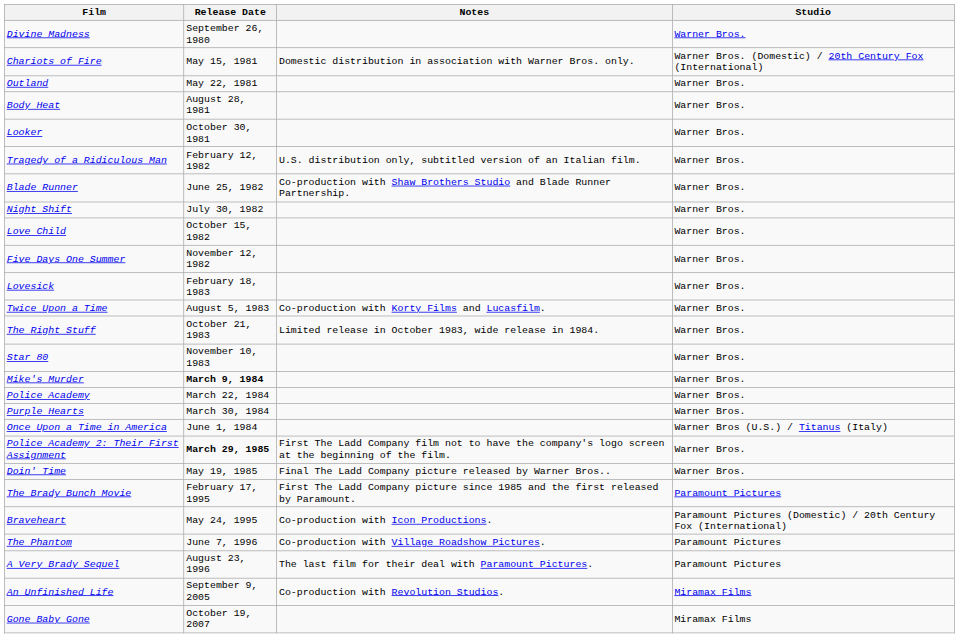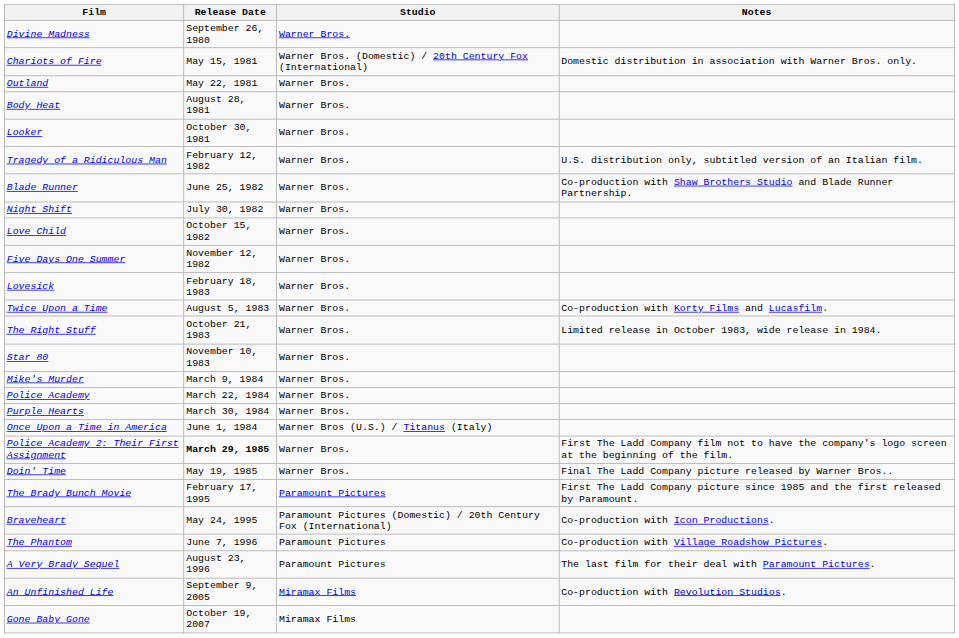 <table class="wikitable sortable">
 <tr>
 <th>Film</th>
 <th>Release Date</th>
+<th>Studio</th>
 <th>Notes</th>
-<th>Studio</th>
 </tr>
 <tr>
 <td><em><a href='#'>Divine Madness</a></em></td>
 <td>September 26, 1980</td>
+<td><a href='#'>Warner Bros.</a></td>
 <td></td>
-<td><a href='#'>Warner Bros.</a></td>
 </tr>
 <tr>
 <td><em><a href='#'>Chariots of Fire</a></em></td>
 <td>May 15, 1981</td>
+<td>Warner Bros. (Domestic) / <a href='#'>20th Century Fox</a> (International)</td>
 <td>Domestic distribution in association with Warner Bros. only.</td>
-<td>Warner Bros. (Domestic) / <a href='#'>20th Century Fox</a> (International)</td>
 </tr>
 <tr>
 <td><em><a href='#'>Outland</a></em></td>
 <td>May 22, 1981</td>
+<td>Warner Bros.</td>
 <td></td>
-<td>Warner Bros.</td>
 </tr>
 <tr>
 <td><em><a href='#'>Body Heat</a></em></td>
 <td>August 28, 1981</td>
+<td>Warner Bros.</td>
 <td></td>
-<td>Warner Bros.</td>
 </tr>
 <tr>
 <td><em><a href='#'>Looker</a></em></td>
 <td>October 30, 1981</td>
+<td>Warner Bros.</td>
 <td></td>
-<td>Warner Bros.</td>
 </tr>
 <tr>
 <td><em><a href='#'>Tragedy of a Ridiculous Man</a></em></td>
 <td>February 12, 1982</td>
+<td>Warner Bros.</td>
 <td>U.S. distribution only, subtitled version of an Italian film.</td>
-<td>Warner Bros.</td>
 </tr>
 <tr>
 <td><em><a href='#'>Blade Runner</a></em></td>
 <td>June 25, 1982</td>
+<td>Warner Bros.</td>
 <td>Co-production with <a href='#'>Shaw Brothers Studio</a> and Blade Runner Partnership.</td>
-<td>Warner Bros.</td>
 </tr>
 <tr>
 <td><em><a href='#'>Night Shift</a></em></td>
 <td>July 30, 1982</td>
+<td>Warner Bros.</td>
 <td></td>
-<td>Warner Bros.</td>
 </tr>
 <tr>
 <td><em><a href='#'>Love Child</a></em></td>
 <td>October 15, 1982</td>
+<td>Warner Bros.</td>
 <td></td>
-<td>Warner Bros.</td>
 </tr>
 <tr>
 <td><em><a href='#'>Five Days One Summer</a></em></td>
 <td>November 12, 1982</td>
+<td>Warner Bros.</td>
 <td></td>
-<td>Warner Bros.</td>
 </tr>
 <tr>
 <td><em><a href='#'>Lovesick</a></em></td>
 <td>February 18, 1983</td>
+<td>Warner Bros.</td>
 <td></td>
-<td>Warner Bros.</td>
 </tr>
 <tr>
 <td><em><a href='#'>Twice Upon a Time</a></em></td>
 <td>August 5, 1983</td>
+<td>Warner Bros.</td>
 <td>Co-production with <a href='#'>Korty Films</a> and <a href='#'>Lucasfilm</a>.</td>
-<td>Warner Bros.</td>
 </tr>
 <tr>
 <td><em><a href='#'>The Right Stuff</a></em></td>
 <td>October 21, 1983</td>
+<td>Warner Bros.</td>
 <td>Limited release in October 1983, wide release in 1984.</td>
-<td>Warner Bros.</td>
 </tr>
 <tr>
 <td><em><a href='#'>Star 80</a></em></td>
 <td>November 10, 1983</td>
+<td>Warner Bros.</td>
 <td></td>
-<td>Warner Bros.</td>
 </tr>
 <tr>
 <td><em><a href='#'>Mike's Murder</a></em></td>
-<td><strong>March 9, 1984</strong></td>
+<td>March 9, 1984</td>
+<td>Warner Bros.</td>
 <td></td>
-<td>Warner Bros.</td>
 </tr>
 <tr>
 <td><em><a href='#'>Police Academy</a></em></td>
 <td>March 22, 1984</td>
+<td>Warner Bros.</td>
 <td></td>
-<td>Warner Bros.</td>
 </tr>
 <tr>
 <td><em><a href='#'>Purple Hearts</a></em></td>
 <td>March 30, 1984</td>
+<td>Warner Bros.</td>
 <td></td>
-<td>Warner Bros.</td>
 </tr>
 <tr>
 <td><em><a href='#'>Once Upon a Time in America</a></em></td>
 <td>June 1, 1984</td>
+<td>Warner Bros (U.S.) / <a href='#'>Titanus</a> (Italy)</td>
 <td></td>
-<td>Warner Bros (U.S.) / <a href='#'>Titanus</a> (Italy)</td>
 </tr>
 <tr>
 <td><em><a href='#'>Police Academy 2: Their First Assignment</a></em></td>
 <td><strong>March 29, 1985</strong></td>
+<td>Warner Bros.</td>
 <td>First The Ladd Company film not to have the company's logo screen at the beginning of the film.</td>
-<td>Warner Bros.</td>
 </tr>
 <tr>
 <td><em><a href='#'>Doin' Time</a></em></td>
 <td>May 19, 1985</td>
+<td>Warner Bros.</td>
 <td>Final The Ladd Company picture released by Warner Bros..</td>
-<td>Warner Bros.</td>
 </tr>
 <tr>
 <td><em><a href='#'>The Brady Bunch Movie</a></em></td>
 <td>February 17, 1995</td>
+<td><a href='#'>Paramount Pictures</a></td>
 <td>First The Ladd Company picture since 1985 and the first released by Paramount.</td>
-<td><a href='#'>Paramount Pictures</a></td>
 </tr>
 <tr>
 <td><em><a href='#'>Braveheart</a></em></td>
 <td>May 24, 1995</td>
+<td>Paramount Pictures (Domestic) / 20th Century Fox (International)</td>
 <td>Co-production with <a href='#'>Icon Productions</a>.</td>
-<td>Paramount Pictures (Domestic) / 20th Century Fox (International)</td>
 </tr>
 <tr>
 <td><em><a href='#'>The Phantom</a></em></td>
 <td>June 7, 1996</td>
+<td>Paramount Pictures</td>
 <td>Co-production with <a href='#'>Village Roadshow Pictures</a>.</td>
-<td>Paramount Pictures</td>
 </tr>
 <tr>
 <td><em><a href='#'>A Very Brady Sequel</a></em></td>
 <td>August 23, 1996</td>
+<td>Paramount Pictures</td>
 <td>The last film for their deal with <a href='#'>Paramount Pictures</a>.</td>
-<td>Paramount Pictures</td>
 </tr>
 <tr>
 <td><em><a href='#'>An Unfinished Life</a></em></td>
 <td>September 9, 2005</td>
+<td><a href='#'>Miramax Films</a></td>
 <td>Co-production with <a href='#'>Revolution Studios</a>.</td>
-<td><a href='#'>Miramax Films</a></td>
 </tr>
 <tr>
 <td><em><a href='#'>Gone Baby Gone</a></em></td>
 <td>October 19, 2007</td>
+<td>Miramax Films</td>
 <td></td>
-<td>Miramax Films</td>
 </tr>
 </table>
